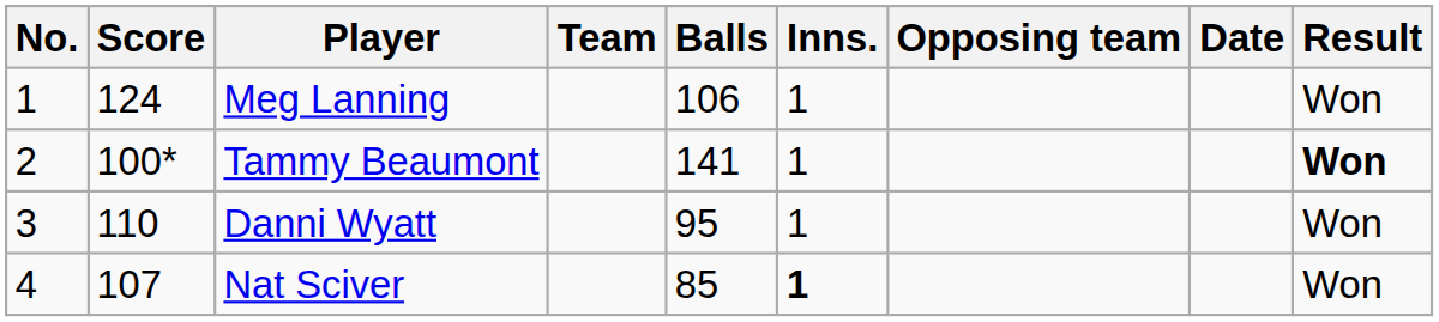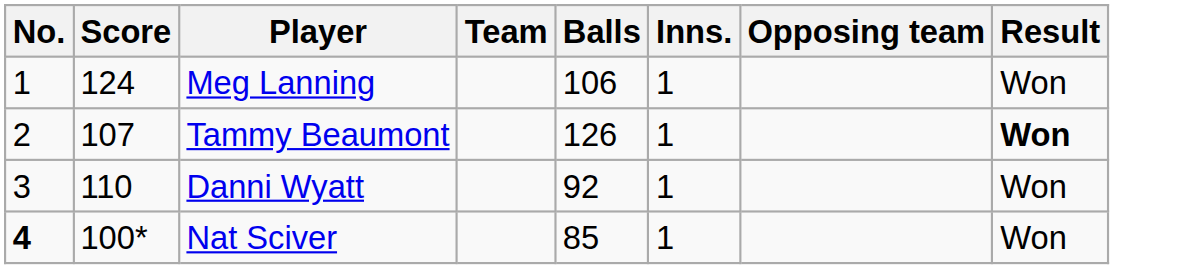 <table class="wikitable sortable" style="font-size:95%">
 <tr>
 <th>No.</th>
 <th>Score</th>
 <th>Player</th>
 <th>Team</th>
 <th>Balls</th>
 <th>Inns.</th>
 <th>Opposing team</th>
-<th>Date</th>
 <th>Result</th>
 </tr>
 <tr>
 <td>1</td>
 <td>124</td>
 <td><a href='#'>Meg Lanning</a></td>
 <td></td>
 <td>106</td>
 <td>1</td>
 <td></td>
-<td></td>
 <td>Won</td>
 </tr>
 <tr>
 <td>2</td>
-<td>100*</td>
+<td>107</td>
 <td><a href='#'>Tammy Beaumont</a></td>
 <td></td>
-<td>141</td>
+<td>126</td>
 <td>1</td>
-<td></td>
 <td></td>
 <td><strong>Won</strong></td>
 </tr>
 <tr>
 <td>3</td>
 <td>110</td>
 <td><a href='#'>Danni Wyatt</a></td>
 <td></td>
-<td>95</td>
+<td>92</td>
 <td>1</td>
-<td></td>
 <td></td>
 <td>Won</td>
 </tr>
 <tr>
-<td>4</td>
-<td>107</td>
+<td><strong>4</strong></td>
+<td>100*</td>
 <td><a href='#'>Nat Sciver</a></td>
 <td></td>
 <td>85</td>
-<td><strong>1</strong></td>
-<td></td>
+<td>1</td>
 <td></td>
 <td>Won</td>
 </tr>
 </table>
